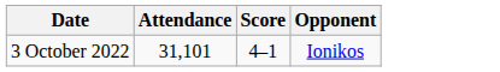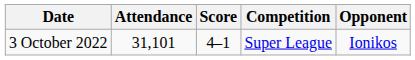 <table class="wikitable" style="text-align:center;margin-left:1em">
 <tr>
 <th>Date</th>
 <th>Attendance</th>
 <th>Score</th>
+<th>Competition</th>
 <th>Opponent</th>
 </tr>
 <tr>
 <td>3 October 2022</td>
 <td>31,101</td>
 <td>4–1</td>
+<td><a href='#'>Super League</a></td>
 <td><a href='#'>Ionikos</a></td>
 </tr>
 </table>
